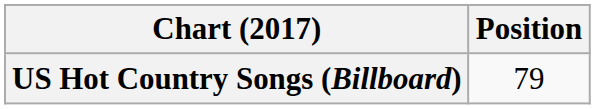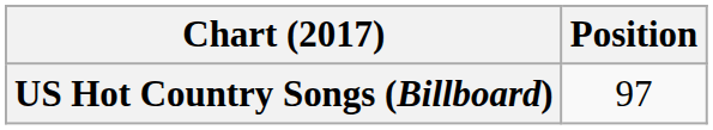 <table class="wikitable plainrowheaders" style="text-align:center">
 <tr>
 <th scope="col">Chart (2017)</th>
 <th scope="col">Position</th>
 </tr>
 <tr>
 <th scope="row">US Hot Country Songs (<em>Billboard</em>)</th>
-<td>79</td>
+<td>97</td>
 </tr>
 </table>
